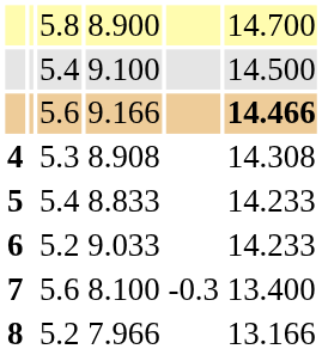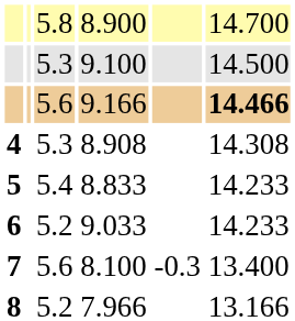 <table>
 <tr style="background: #fffcaf">
 <th scope=row style="text-align:center"></th>
 <td align=left></td>
 <td>5.8</td>
 <td>8.900</td>
 <td></td>
 <td>14.700</td>
 </tr>
 <tr style="background: #e5e5e5">
 <th scope=row style="text-align:center"></th>
 <td align=left></td>
-<td>5.4</td>
+<td>5.3</td>
 <td>9.100</td>
 <td></td>
 <td>14.500</td>
 </tr>
 <tr style="background: #eecc99">
 <th scope=row style="text-align:center"></th>
 <td align=left></td>
 <td>5.6</td>
 <td>9.166</td>
 <td></td>
 <td><strong>14.466</strong></td>
 </tr>
 <tr>
 <th scope=row style="text-align:center">4</th>
 <td align=left></td>
 <td>5.3</td>
 <td>8.908</td>
 <td></td>
 <td>14.308</td>
 </tr>
 <tr>
 <th scope=row style="text-align:center">5</th>
 <td align=left></td>
 <td>5.4</td>
 <td>8.833</td>
 <td></td>
 <td>14.233</td>
 </tr>
 <tr>
 <th scope=row style="text-align:center">6</th>
 <td align=left></td>
 <td>5.2</td>
 <td>9.033</td>
 <td></td>
 <td>14.233</td>
 </tr>
 <tr>
 <th scope=row style="text-align:center">7</th>
 <td align=left></td>
 <td>5.6</td>
 <td>8.100</td>
 <td>-0.3</td>
 <td>13.400</td>
 </tr>
 <tr>
 <th scope=row style="text-align:center">8</th>
 <td align=left></td>
 <td>5.2</td>
 <td>7.966</td>
 <td></td>
 <td>13.166</td>
 </tr>
 <tr>
 </tr>
 </table>
